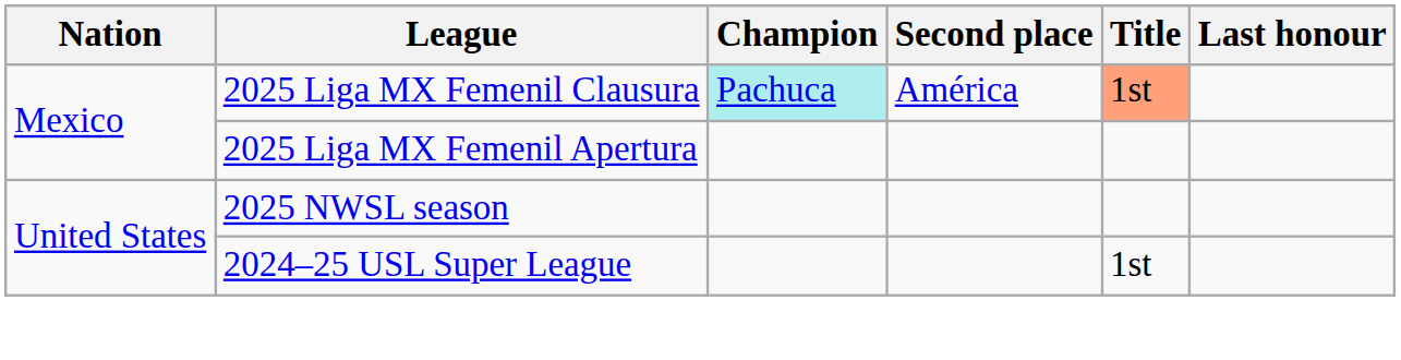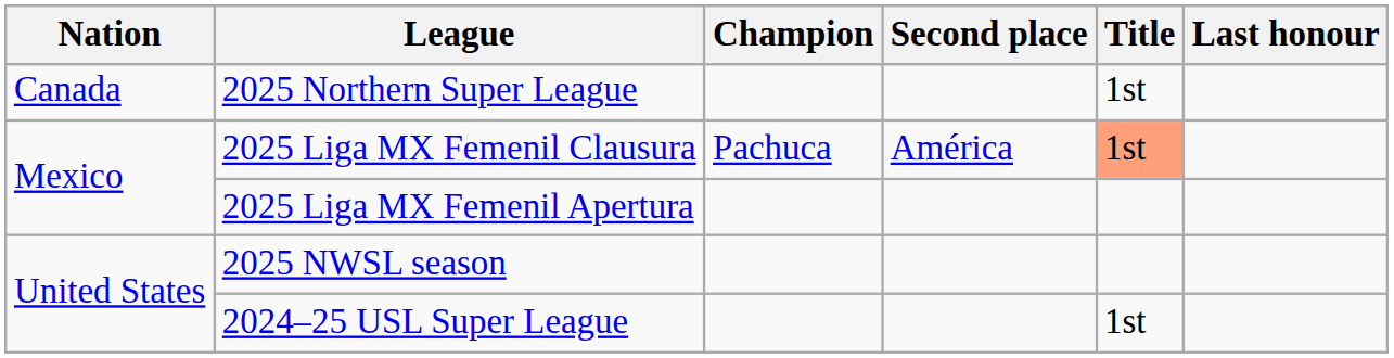 <table class=wikitable style="font-size:14px">
 <tr>
 <th>Nation</th>
 <th>League</th>
 <th>Champion</th>
 <th>Second place</th>
 <th data-sort-type="number">Title</th>
 <th>Last honour</th>
 </tr>
 <tr>
+<td> <a href='#'>Canada</a></td>
+<td><a href='#'>2025 Northern Super League</a></td>
+<td></td>
+<td></td>
+<td>1st</td>
+<td></td>
+</tr>
+<tr>
 <td rowspan=2> <a href='#'>Mexico</a></td>
 <td><a href='#'>2025 Liga MX Femenil Clausura</a></td>
-<td style="background: paleturquoise;"><a href='#'>Pachuca</a></td>
+<td><a href='#'>Pachuca</a></td>
 <td><a href='#'>América</a></td>
 <td style="background: lightsalmon;">1st</td>
 <td></td>
 </tr>
 <tr>
 <td><a href='#'>2025 Liga MX Femenil Apertura</a></td>
 <td></td>
 <td></td>
 <td></td>
 <td></td>
 </tr>
 <tr>
 <td rowspan=2> <a href='#'>United States</a></td>
 <td><a href='#'>2025 NWSL season</a></td>
 <td></td>
 <td></td>
 <td></td>
 <td></td>
 </tr>
 <tr>
 <td><a href='#'>2024–25 USL Super League</a></td>
 <td></td>
 <td></td>
 <td>1st</td>
 <td></td>
 </tr>
 </table>
